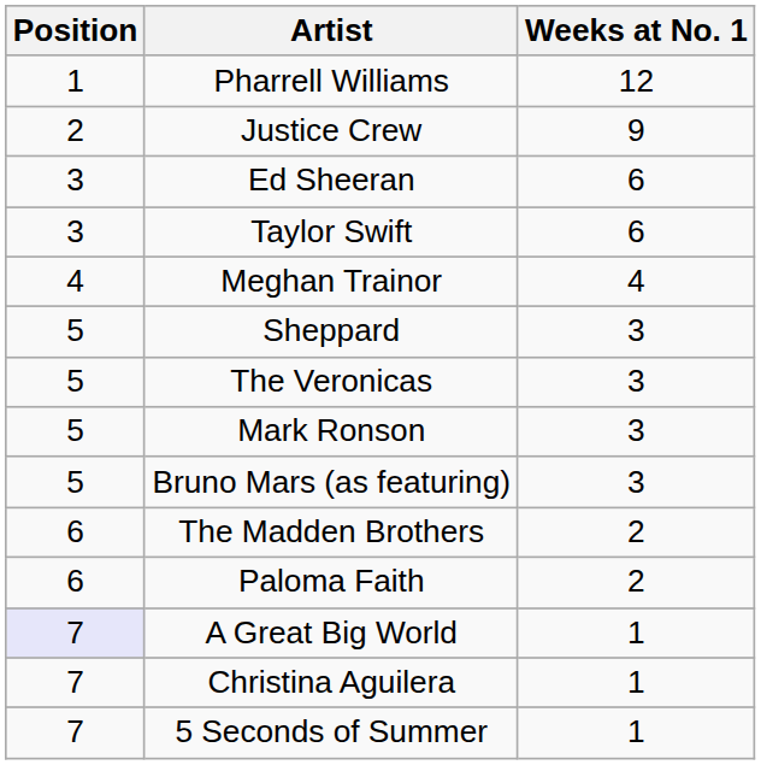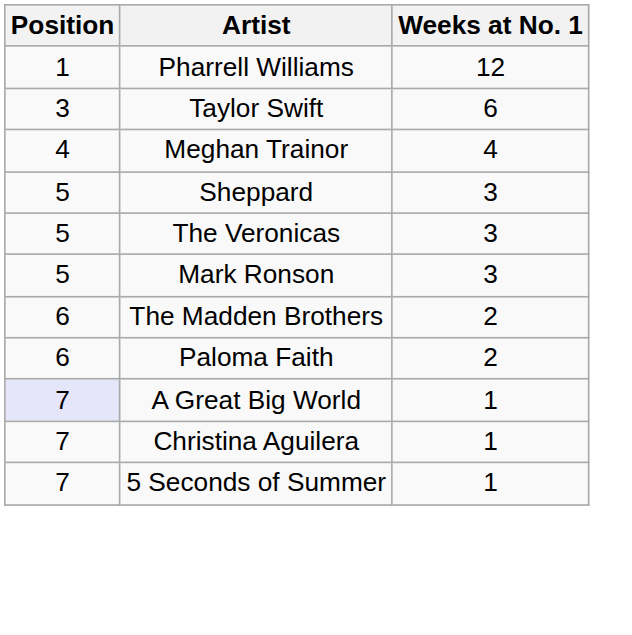 <table class="wikitable">
 <tr>
 <th style="text-align: center;">Position</th>
 <th style="text-align: center;">Artist</th>
 <th style="text-align: center;">Weeks at No. 1</th>
 </tr>
 <tr>
 <td style="text-align: center;">1</td>
 <td style="text-align: center;">Pharrell Williams</td>
 <td style="text-align: center;">12</td>
-</tr>
-<tr>
-<td style="text-align: center;">2</td>
-<td style="text-align: center;">Justice Crew</td>
-<td style="text-align: center;">9</td>
-</tr>
-<tr>
-<td style="text-align: center;">3</td>
-<td style="text-align: center;">Ed Sheeran</td>
-<td style="text-align: center;">6</td>
 </tr>
 <tr>
 <td style="text-align: center;">3</td>
 <td style="text-align: center;">Taylor Swift</td>
 <td style="text-align: center;">6</td>
 </tr>
 <tr>
 <td style="text-align: center;">4</td>
 <td style="text-align: center;">Meghan Trainor</td>
 <td style="text-align: center;">4</td>
 </tr>
 <tr>
 <td style="text-align: center;">5</td>
 <td style="text-align: center;">Sheppard</td>
 <td style="text-align: center;">3</td>
 </tr>
 <tr>
 <td style="text-align: center;">5</td>
 <td style="text-align: center;">The Veronicas</td>
 <td style="text-align: center;">3</td>
 </tr>
 <tr>
 <td style="text-align: center;">5</td>
 <td style="text-align: center;">Mark Ronson</td>
-<td style="text-align: center;">3</td>
-</tr>
-<tr>
-<td style="text-align: center;">5</td>
-<td style="text-align: center;">Bruno Mars (as featuring)</td>
 <td style="text-align: center;">3</td>
 </tr>
 <tr>
 <td style="text-align: center;">6</td>
 <td style="text-align: center;">The Madden Brothers</td>
 <td style="text-align: center;">2</td>
 </tr>
 <tr>
 <td style="text-align: center;">6</td>
 <td style="text-align: center;">Paloma Faith</td>
 <td style="text-align: center;">2</td>
 </tr>
 <tr>
 <td style="background: lavender; text-align: center;">7</td>
 <td style="text-align: center;">A Great Big World</td>
 <td style="text-align: center;">1</td>
 </tr>
 <tr>
 <td style="text-align: center;">7</td>
 <td style="text-align: center;">Christina Aguilera</td>
 <td style="text-align: center;">1</td>
 </tr>
 <tr>
 <td style="text-align: center;">7</td>
 <td style="text-align: center;">5 Seconds of Summer</td>
 <td style="text-align: center;">1</td>
 </tr>
 </table>
